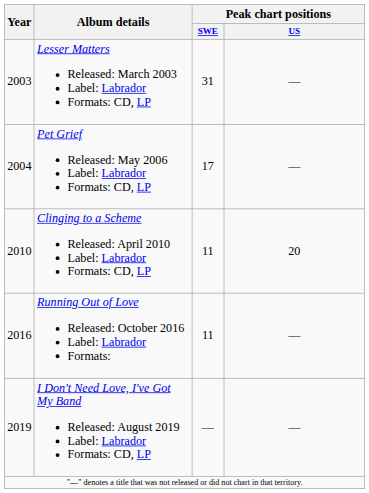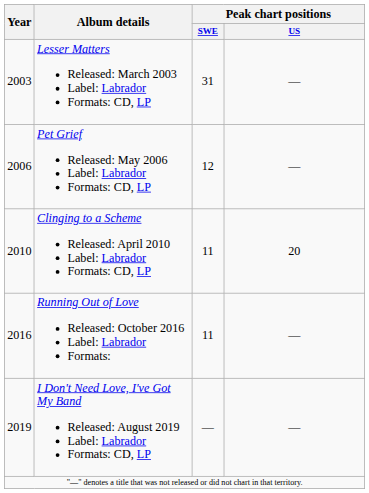 <table class="wikitable">
 <tr>
 <th rowspan="2">Year</th>
 <th rowspan="2" style="width:200px;">Album details</th>
 <th colspan="2" style="width:100px;">Peak chart positions</th>
 </tr>
 <tr>
 <th style="width:3em;font-size:75%"><a href='#'>SWE</a><br></th>
 <th style="width:15em;font-size:75%;"><a href='#'>US</a><br></th>
 </tr>
 <tr>
 <td>2003</td>
 <td><em><a href='#'>Lesser Matters</a></em><br><ul><li>Released: March 2003</li><li>Label: <a href='#'>Labrador</a></li><li>Formats: CD, <a href='#'>LP</a></li></ul></td>
 <td style="text-align:center;">31</td>
 <td style="text-align:center;">—</td>
 </tr>
 <tr>
-<td>2004</td>
+<td>2006</td>
 <td><em><a href='#'>Pet Grief</a></em><br><ul><li>Released: May 2006</li><li>Label: <a href='#'>Labrador</a></li><li>Formats: CD, <a href='#'>LP</a></li></ul></td>
-<td style="text-align:center;">17</td>
+<td style="text-align:center;">12</td>
 <td style="text-align:center;">—</td>
 </tr>
 <tr>
 <td>2010</td>
 <td><em><a href='#'>Clinging to a Scheme</a></em><br><ul><li>Released: April 2010</li><li>Label: <a href='#'>Labrador</a></li><li>Formats: CD, <a href='#'>LP</a></li></ul></td>
 <td style="text-align:center;">11</td>
 <td style="text-align:center;">20</td>
 </tr>
 <tr>
 <td>2016</td>
 <td><em><a href='#'>Running Out of Love</a></em><br><ul><li>Released: October 2016</li><li>Label: <a href='#'>Labrador</a></li><li>Formats:</li></ul></td>
 <td style="text-align:center;">11<br></td>
 <td style="text-align:center;">—</td>
 </tr>
 <tr>
 <td>2019</td>
 <td><em><a href='#'>I Don't Need Love, I've Got My Band</a></em><br><ul><li>Released: August 2019</li><li>Label: <a href='#'>Labrador</a></li><li>Formats: CD, <a href='#'>LP</a></li></ul></td>
 <td style="text-align:center;">—</td>
 <td style="text-align:center;">—</td>
 </tr>
 <tr>
 <td colspan="12" style="text-align:center; font-size:8pt;">"—" denotes a title that was not released or did not chart in that territory.</td>
 </tr>
 </table>
